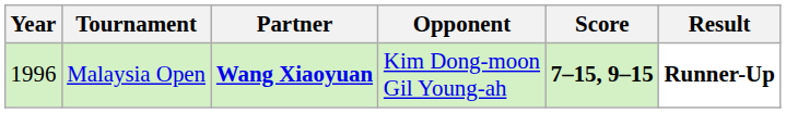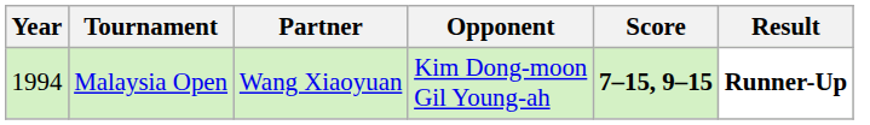 <table class="sortable wikitable" style="font-size: 90%;">
 <tr>
 <th>Year</th>
 <th>Tournament</th>
 <th>Partner</th>
 <th>Opponent</th>
 <th>Score</th>
 <th>Result</th>
 </tr>
 <tr style="background:#D4F1C5">
-<td align="center">1996</td>
+<td align="center">1994</td>
 <td align="left"><a href='#'>Malaysia Open</a></td>
-<td align="left"><strong> <a href='#'>Wang Xiaoyuan</a></strong></td>
+<td align="left"> <a href='#'>Wang Xiaoyuan</a></td>
 <td align="left"> <a href='#'>Kim Dong-moon</a> <br>  <a href='#'>Gil Young-ah</a></td>
 <td align="left"><strong>7–15, 9–15</strong></td>
 <td style="text-align:left; background: white"> <strong>Runner-Up</strong></td>
 </tr>
 </table>
